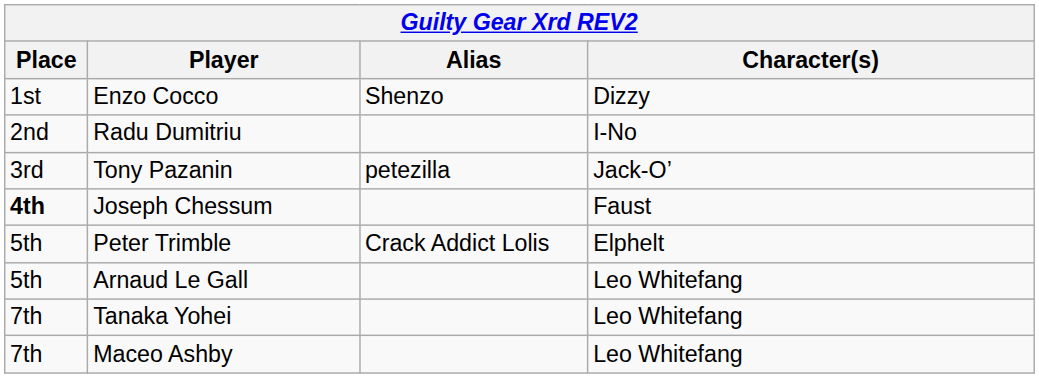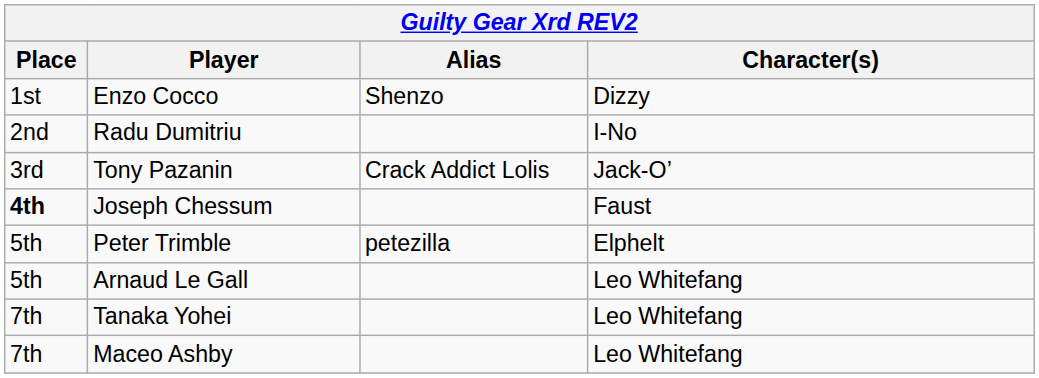 <table class="wikitable">
 <tr>
 <th colspan="4"><strong><em><a href='#'>Guilty Gear Xrd REV2</a></em></strong>  </th>
 </tr>
 <tr>
 <th style="width:50px;">Place</th>
 <th style="width:180px;">Player</th>
 <th style="width:150px;">Alias</th>
 <th style="width:300px;">Character(s)</th>
 </tr>
 <tr>
 <td>1st</td>
 <td> Enzo Cocco</td>
 <td>Shenzo</td>
 <td>Dizzy</td>
 </tr>
 <tr>
 <td>2nd</td>
 <td> Radu Dumitriu</td>
 <td></td>
 <td>I-No</td>
 </tr>
 <tr>
 <td>3rd</td>
 <td> Tony Pazanin</td>
-<td>petezilla</td>
+<td>Crack Addict Lolis</td>
 <td>Jack-O’</td>
 </tr>
 <tr>
 <td><strong>4th</strong></td>
 <td> Joseph Chessum</td>
 <td></td>
 <td>Faust</td>
 </tr>
 <tr>
 <td>5th</td>
 <td> Peter Trimble</td>
-<td>Crack Addict Lolis</td>
+<td>petezilla</td>
 <td>Elphelt</td>
 </tr>
 <tr>
 <td>5th</td>
 <td> Arnaud Le Gall</td>
 <td></td>
 <td>Leo Whitefang</td>
 </tr>
 <tr>
 <td>7th</td>
 <td> Tanaka Yohei</td>
 <td></td>
 <td>Leo Whitefang</td>
 </tr>
 <tr>
 <td>7th</td>
 <td> Maceo Ashby</td>
 <td></td>
 <td>Leo Whitefang</td>
 </tr>
 </table>
